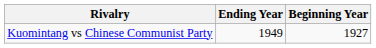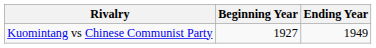 <table class="wikitable sortable">
 <tr>
 <th>Rivalry</th>
+<th>Beginning Year</th>
 <th>Ending Year</th>
-<th>Beginning Year</th>
 </tr>
 <tr>
 <td><a href='#'>Kuomintang</a> vs <a href='#'>Chinese Communist Party</a></td>
+<td style="text-align:right;">1927</td>
 <td style="text-align:right;">1949</td>
-<td style="text-align:right;">1927</td>
 </tr>
 </table>
